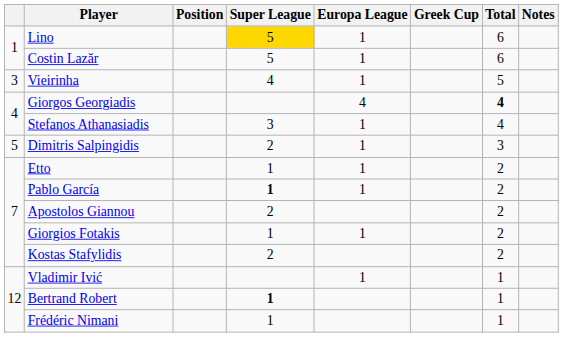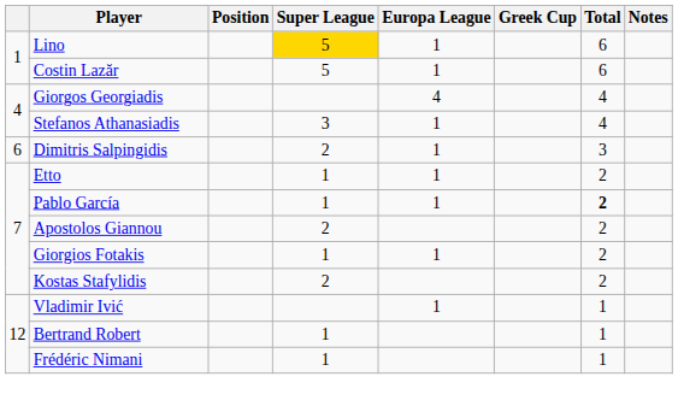 <table class="wikitable">
 <tr>
 <th></th>
 <th style="width:165px;">Player</th>
 <th>Position</th>
 <th>Super League</th>
 <th>Europa League</th>
 <th>Greek Cup</th>
 <th>Total</th>
 <th>Notes</th>
 </tr>
 <tr>
 <td align=center rowspan=2>1</td>
 <td> <a href='#'>Lino</a></td>
 <td align=center></td>
 <td align=center style="background: gold;">5</td>
 <td align=center>1</td>
 <td align=center></td>
 <td align=center>6</td>
 <td></td>
 </tr>
 <tr>
 <td> <a href='#'>Costin Lazăr</a></td>
 <td align=center></td>
 <td align=center>5</td>
 <td align=center>1</td>
 <td align=center></td>
 <td align=center>6</td>
 <td></td>
 </tr>
 <tr>
-<td align=center>3</td>
-<td> <a href='#'>Vieirinha</a></td>
-<td align=center></td>
-<td align=center>4</td>
-<td align=center>1</td>
-<td align=center></td>
-<td align=center>5</td>
-<td></td>
-</tr>
-<tr>
 <td align=center rowspan=2>4</td>
 <td> <a href='#'>Giorgos Georgiadis</a></td>
 <td align=center></td>
 <td align=center></td>
 <td align=center>4</td>
 <td align=center></td>
-<td align=center><strong>4</strong></td>
+<td align=center>4</td>
 <td></td>
 </tr>
 <tr>
 <td> <a href='#'>Stefanos Athanasiadis</a></td>
 <td align=center></td>
 <td align=center>3</td>
 <td align=center>1</td>
 <td align=center></td>
 <td align=center>4</td>
 <td></td>
 </tr>
 <tr>
-<td align=center>5</td>
+<td align=center>6</td>
 <td> <a href='#'>Dimitris Salpingidis</a></td>
 <td align=center></td>
 <td align=center>2</td>
 <td align=center>1</td>
 <td align=center></td>
 <td align=center>3</td>
 <td></td>
 </tr>
 <tr>
 <td align=center rowspan=5>7</td>
 <td> <a href='#'>Etto</a></td>
 <td align=center></td>
 <td align=center>1</td>
 <td align=center>1</td>
 <td align=center></td>
 <td align=center>2</td>
 <td></td>
 </tr>
 <tr>
 <td> <a href='#'>Pablo García</a></td>
 <td align=center></td>
-<td align=center><strong>1</strong></td>
+<td align=center>1</td>
 <td align=center>1</td>
 <td align=center></td>
-<td align=center>2</td>
+<td align=center><strong>2</strong></td>
 <td></td>
 </tr>
 <tr>
 <td> <a href='#'>Apostolos Giannou</a></td>
 <td align=center></td>
 <td align=center>2</td>
 <td align=center></td>
 <td align=center></td>
 <td align=center>2</td>
 <td></td>
 </tr>
 <tr>
 <td> <a href='#'>Giorgios Fotakis</a></td>
 <td align=center></td>
 <td align=center>1</td>
 <td align=center>1</td>
 <td align=center></td>
 <td align=center>2</td>
 <td></td>
 </tr>
 <tr>
 <td> <a href='#'>Kostas Stafylidis</a></td>
 <td align=center></td>
 <td align=center>2</td>
 <td align=center></td>
 <td align=center></td>
 <td align=center>2</td>
 <td></td>
 </tr>
 <tr>
 <td align=center rowspan=3>12</td>
 <td> <a href='#'>Vladimir Ivić</a></td>
 <td align=center></td>
 <td align=center></td>
 <td align=center>1</td>
 <td align=center></td>
 <td align=center>1</td>
 <td></td>
 </tr>
 <tr>
 <td> <a href='#'>Bertrand Robert</a></td>
 <td align=center></td>
-<td align=center><strong>1</strong></td>
+<td align=center>1</td>
 <td align=center></td>
 <td align=center></td>
 <td align=center>1</td>
 <td></td>
 </tr>
 <tr>
 <td> <a href='#'>Frédéric Nimani</a></td>
 <td align=center></td>
 <td align=center>1</td>
 <td align=center></td>
 <td align=center></td>
 <td align=center>1</td>
 <td></td>
 </tr>
 </table>
